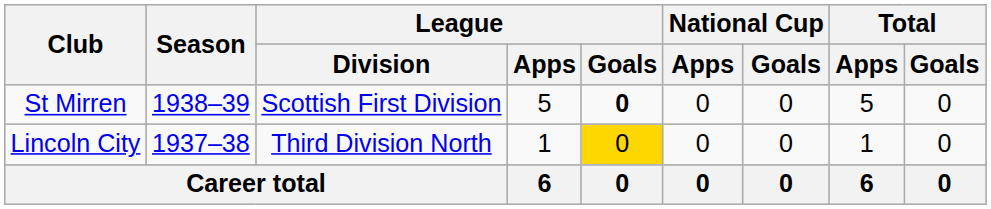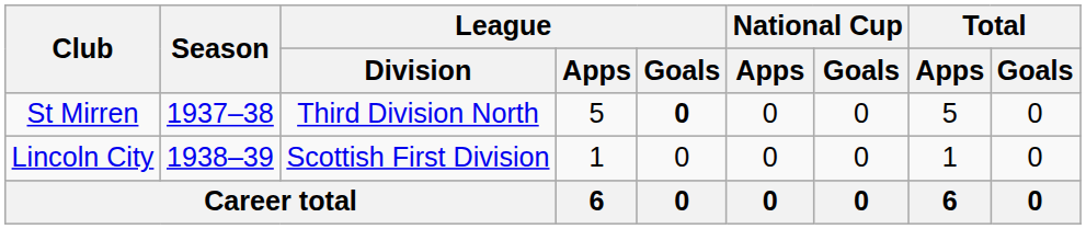 <table class="wikitable" style="text-align: center;">
 <tr>
 <th rowspan="2">Club</th>
 <th rowspan="2">Season</th>
 <th colspan="3">League</th>
 <th colspan="2">National Cup</th>
 <th colspan="2">Total</th>
 </tr>
 <tr>
 <th>Division</th>
 <th>Apps</th>
 <th>Goals</th>
 <th>Apps</th>
 <th>Goals</th>
 <th>Apps</th>
 <th>Goals</th>
 </tr>
 <tr>
 <td><a href='#'>St Mirren</a></td>
-<td><a href='#'>1938–39</a></td>
-<td><a href='#'>Scottish First Division</a></td>
+<td><a href='#'>1937–38</a></td>
+<td><a href='#'>Third Division North</a></td>
 <td>5</td>
 <td><strong>0</strong></td>
 <td>0</td>
 <td>0</td>
 <td>5</td>
 <td>0</td>
 </tr>
 <tr>
 <td><a href='#'>Lincoln City</a></td>
-<td><a href='#'>1937–38</a></td>
-<td><a href='#'>Third Division North</a></td>
+<td><a href='#'>1938–39</a></td>
+<td><a href='#'>Scottish First Division</a></td>
 <td>1</td>
-<td style="background: gold;">0</td>
+<td>0</td>
 <td>0</td>
 <td>0</td>
 <td>1</td>
 <td>0</td>
 </tr>
 <tr>
 <th colspan="3">Career total</th>
 <th>6</th>
 <th>0</th>
 <th>0</th>
 <th>0</th>
 <th>6</th>
 <th>0</th>
 </tr>
 </table>
